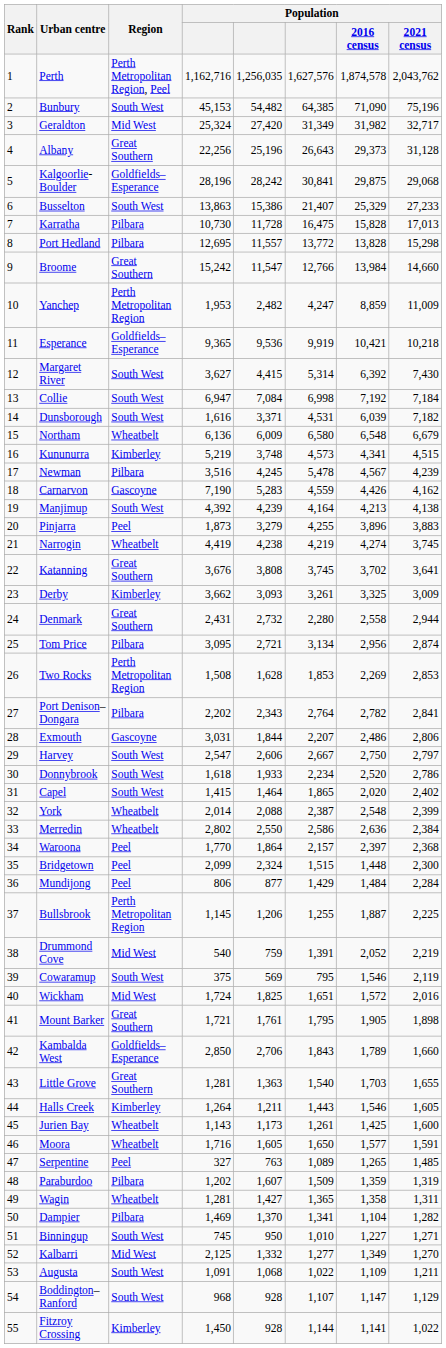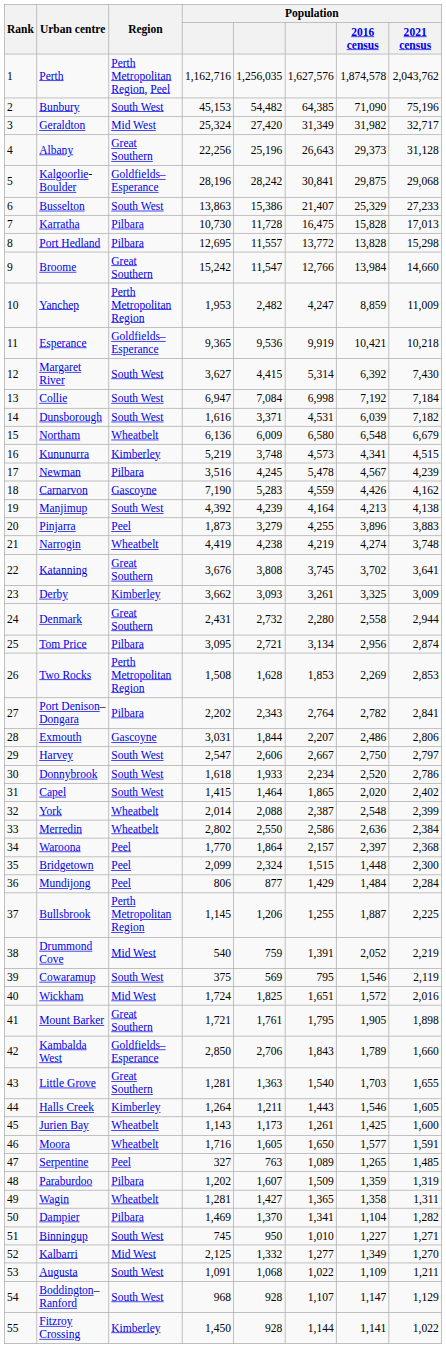 <table class="wikitable sortable">
 <tr>
 <th rowspan=2>Rank</th>
 <th rowspan=2>Urban centre</th>
 <th rowspan=2>Region</th>
 <th colspan="5">Population</th>
 </tr>
 <tr>
 <th></th>
 <th></th>
 <th></th>
 <th><a href='#'>2016 census</a></th>
 <th><a href='#'>2021 census</a></th>
 </tr>
 <tr>
 <td>1</td>
 <td><a href='#'>Perth</a></td>
 <td><a href='#'>Perth Metropolitan Region</a>, <a href='#'>Peel</a></td>
 <td align="right">1,162,716</td>
 <td align=right>1,256,035</td>
 <td align=right>1,627,576</td>
 <td align=right>1,874,578</td>
 <td align=right>2,043,762</td>
 </tr>
 <tr>
 <td>2</td>
 <td><a href='#'>Bunbury</a></td>
 <td><a href='#'>South West</a></td>
 <td align="right">45,153</td>
 <td align=right>54,482</td>
 <td align=right>64,385</td>
 <td align=right>71,090</td>
 <td align=right>75,196</td>
 </tr>
 <tr>
 <td>3</td>
 <td><a href='#'>Geraldton</a></td>
 <td><a href='#'>Mid West</a></td>
 <td align="right">25,324</td>
 <td align=right>27,420</td>
 <td align=right>31,349</td>
 <td align=right>31,982</td>
 <td align=right>32,717</td>
 </tr>
 <tr>
 <td>4</td>
 <td><a href='#'>Albany</a></td>
 <td><a href='#'>Great Southern</a></td>
 <td align="right">22,256</td>
 <td align="right">25,196</td>
 <td align="right">26,643</td>
 <td align="right">29,373</td>
 <td align="right">31,128</td>
 </tr>
 <tr>
 <td>5</td>
 <td><a href='#'>Kalgoorlie</a>-<a href='#'>Boulder</a></td>
 <td><a href='#'>Goldfields–Esperance</a></td>
 <td align="right">28,196</td>
 <td align=right>28,242</td>
 <td align=right>30,841</td>
 <td align=right>29,875</td>
 <td align=right>29,068</td>
 </tr>
 <tr>
 <td>6</td>
 <td><a href='#'>Busselton</a></td>
 <td><a href='#'>South West</a></td>
 <td align="right">13,863</td>
 <td align=right>15,386</td>
 <td align=right>21,407</td>
 <td align=right>25,329</td>
 <td align=right>27,233</td>
 </tr>
 <tr>
 <td>7</td>
 <td><a href='#'>Karratha</a></td>
 <td><a href='#'>Pilbara</a></td>
 <td align="right">10,730</td>
 <td align=right>11,728</td>
 <td align=right>16,475</td>
 <td align=right>15,828</td>
 <td align=right>17,013</td>
 </tr>
 <tr>
 <td>8</td>
 <td><a href='#'>Port Hedland</a></td>
 <td><a href='#'>Pilbara</a></td>
 <td align="right">12,695</td>
 <td align="right">11,557</td>
 <td align="right">13,772</td>
 <td align="right">13,828</td>
 <td align="right">15,298</td>
 </tr>
 <tr>
 <td>9</td>
 <td><a href='#'>Broome</a></td>
 <td><a href='#'>Great Southern</a></td>
 <td align="right">15,242</td>
 <td align=right>11,547</td>
 <td align=right>12,766</td>
 <td align=right>13,984</td>
 <td align=right>14,660</td>
 </tr>
 <tr>
 <td>10</td>
 <td><a href='#'>Yanchep</a></td>
 <td><a href='#'>Perth Metropolitan Region</a></td>
 <td align="right">1,953</td>
 <td align=right>2,482</td>
 <td align=right>4,247</td>
 <td align=right>8,859</td>
 <td align=right>11,009</td>
 </tr>
 <tr>
 <td>11</td>
 <td><a href='#'>Esperance</a></td>
 <td><a href='#'>Goldfields–Esperance</a></td>
 <td align="right">9,365</td>
 <td align="right">9,536</td>
 <td align="right">9,919</td>
 <td align="right">10,421</td>
 <td align="right">10,218</td>
 </tr>
 <tr>
 <td>12</td>
 <td><a href='#'>Margaret River</a></td>
 <td><a href='#'>South West</a></td>
 <td align="right">3,627</td>
 <td align="right">4,415</td>
 <td align="right">5,314</td>
 <td align="right">6,392</td>
 <td align="right">7,430</td>
 </tr>
 <tr>
 <td>13</td>
 <td><a href='#'>Collie</a></td>
 <td><a href='#'>South West</a></td>
 <td align="right">6,947</td>
 <td align=right>7,084</td>
 <td align=right>6,998</td>
 <td align=right>7,192</td>
 <td align=right>7,184</td>
 </tr>
 <tr>
 <td>14</td>
 <td><a href='#'>Dunsborough</a></td>
 <td><a href='#'>South West</a></td>
 <td align="right">1,616</td>
 <td align="right">3,371</td>
 <td align="right">4,531</td>
 <td align="right">6,039</td>
 <td align="right">7,182</td>
 </tr>
 <tr>
 <td>15</td>
 <td><a href='#'>Northam</a></td>
 <td><a href='#'>Wheatbelt</a></td>
 <td align="right">6,136</td>
 <td align=right>6,009</td>
 <td align=right>6,580</td>
 <td align=right>6,548</td>
 <td align=right>6,679</td>
 </tr>
 <tr>
 <td>16</td>
 <td><a href='#'>Kununurra</a></td>
 <td><a href='#'>Kimberley</a></td>
 <td align="right">5,219</td>
 <td align=right>3,748</td>
 <td align=right>4,573</td>
 <td align=right>4,341</td>
 <td align=right>4,515</td>
 </tr>
 <tr>
 <td>17</td>
 <td><a href='#'>Newman</a></td>
 <td><a href='#'>Pilbara</a></td>
 <td align="right">3,516</td>
 <td align="right">4,245</td>
 <td align="right">5,478</td>
 <td align="right">4,567</td>
 <td align="right">4,239</td>
 </tr>
 <tr>
 <td>18</td>
 <td><a href='#'>Carnarvon</a></td>
 <td><a href='#'>Gascoyne</a></td>
 <td align="right">7,190</td>
 <td align="right">5,283</td>
 <td align="right">4,559</td>
 <td align="right">4,426</td>
 <td align="right">4,162</td>
 </tr>
 <tr>
 <td>19</td>
 <td><a href='#'>Manjimup</a></td>
 <td><a href='#'>South West</a></td>
 <td align="right">4,392</td>
 <td align="right">4,239</td>
 <td align="right">4,164</td>
 <td align="right">4,213</td>
 <td align="right">4,138</td>
 </tr>
 <tr>
 <td>20</td>
 <td><a href='#'>Pinjarra</a></td>
 <td><a href='#'>Peel</a></td>
 <td align="right">1,873</td>
 <td align="right">3,279</td>
 <td align="right">4,255</td>
 <td align="right">3,896</td>
 <td align="right">3,883</td>
 </tr>
 <tr>
 <td>21</td>
 <td><a href='#'>Narrogin</a></td>
 <td><a href='#'>Wheatbelt</a></td>
 <td align="right">4,419</td>
 <td align=right>4,238</td>
 <td align=right>4,219</td>
 <td align=right>4,274</td>
-<td align=right>3,745</td>
+<td align=right>3,748</td>
 </tr>
 <tr>
 <td>22</td>
 <td><a href='#'>Katanning</a></td>
 <td><a href='#'>Great Southern</a></td>
 <td align="right">3,676</td>
 <td align=right>3,808</td>
 <td align=right>3,745</td>
 <td align=right>3,702</td>
 <td align=right>3,641</td>
 </tr>
 <tr>
 <td>23</td>
 <td><a href='#'>Derby</a></td>
 <td><a href='#'>Kimberley</a></td>
 <td align="right">3,662</td>
 <td align=right>3,093</td>
 <td align=right>3,261</td>
 <td align=right>3,325</td>
 <td align=right>3,009</td>
 </tr>
 <tr>
 <td>24</td>
 <td><a href='#'>Denmark</a></td>
 <td><a href='#'>Great Southern</a></td>
 <td align="right">2,431</td>
 <td align="right">2,732</td>
 <td align="right">2,280</td>
 <td align="right">2,558</td>
 <td align="right">2,944</td>
 </tr>
 <tr>
 <td>25</td>
 <td><a href='#'>Tom Price</a></td>
 <td><a href='#'>Pilbara</a></td>
 <td align="right">3,095</td>
 <td align=right>2,721</td>
 <td align=right>3,134</td>
 <td align=right>2,956</td>
 <td align=right>2,874</td>
 </tr>
 <tr>
 <td>26</td>
 <td><a href='#'>Two Rocks</a></td>
 <td><a href='#'>Perth Metropolitan Region</a></td>
 <td align="right">1,508</td>
 <td align="right">1,628</td>
 <td align="right">1,853</td>
 <td align="right">2,269</td>
 <td align="right">2,853</td>
 </tr>
 <tr>
 <td>27</td>
 <td><a href='#'>Port Denison</a>–<a href='#'>Dongara</a></td>
 <td><a href='#'>Pilbara</a></td>
 <td align="right">2,202</td>
 <td align=right>2,343</td>
 <td align=right>2,764</td>
 <td align=right>2,782</td>
 <td align=right>2,841</td>
 </tr>
 <tr>
 <td>28</td>
 <td><a href='#'>Exmouth</a></td>
 <td><a href='#'>Gascoyne</a></td>
 <td align="right">3,031</td>
 <td align="right">1,844</td>
 <td align="right">2,207</td>
 <td align="right">2,486</td>
 <td align="right">2,806</td>
 </tr>
 <tr>
 <td>29</td>
 <td><a href='#'>Harvey</a></td>
 <td><a href='#'>South West</a></td>
 <td align="right">2,547</td>
 <td align=right>2,606</td>
 <td align=right>2,667</td>
 <td align=right>2,750</td>
 <td align=right>2,797</td>
 </tr>
 <tr>
 <td>30</td>
 <td><a href='#'>Donnybrook</a></td>
 <td><a href='#'>South West</a></td>
 <td align="right">1,618</td>
 <td align="right">1,933</td>
 <td align="right">2,234</td>
 <td align="right">2,520</td>
 <td align="right">2,786</td>
 </tr>
 <tr>
 <td>31</td>
 <td><a href='#'>Capel</a></td>
 <td><a href='#'>South West</a></td>
 <td align="right">1,415</td>
 <td align="right">1,464</td>
 <td align="right">1,865</td>
 <td align="right">2,020</td>
 <td align="right">2,402</td>
 </tr>
 <tr>
 <td>32</td>
 <td><a href='#'>York</a></td>
 <td><a href='#'>Wheatbelt</a></td>
 <td align="right">2,014</td>
 <td align="right">2,088</td>
 <td align="right">2,387</td>
 <td align="right">2,548</td>
 <td align="right">2,399</td>
 </tr>
 <tr>
 <td>33</td>
 <td><a href='#'>Merredin</a></td>
 <td><a href='#'>Wheatbelt</a></td>
 <td align="right">2,802</td>
 <td align=right>2,550</td>
 <td align=right>2,586</td>
 <td align=right>2,636</td>
 <td align=right>2,384</td>
 </tr>
 <tr>
 <td>34</td>
 <td><a href='#'>Waroona</a></td>
 <td><a href='#'>Peel</a></td>
 <td align="right">1,770</td>
 <td align=right>1,864</td>
 <td align=right>2,157</td>
 <td align=right>2,397</td>
 <td align=right>2,368</td>
 </tr>
 <tr>
 <td>35</td>
 <td><a href='#'>Bridgetown</a></td>
 <td><a href='#'>Peel</a></td>
 <td align="right">2,099</td>
 <td align=right>2,324</td>
 <td align=right>1,515</td>
 <td align=right>1,448</td>
 <td align=right>2,300</td>
 </tr>
 <tr>
 <td>36</td>
 <td><a href='#'>Mundijong</a></td>
 <td><a href='#'>Peel</a></td>
 <td align="right">806</td>
 <td align="right">877</td>
 <td align="right">1,429</td>
 <td align="right">1,484</td>
 <td align="right">2,284</td>
 </tr>
 <tr>
 <td>37</td>
 <td><a href='#'>Bullsbrook</a></td>
 <td><a href='#'>Perth Metropolitan Region</a></td>
 <td align="right">1,145</td>
 <td align="right">1,206</td>
 <td align="right">1,255</td>
 <td align="right">1,887</td>
 <td align="right">2,225</td>
 </tr>
 <tr>
 <td>38</td>
 <td><a href='#'>Drummond Cove</a></td>
 <td><a href='#'>Mid West</a></td>
 <td align="right">540</td>
 <td align="right">759</td>
 <td align="right">1,391</td>
 <td align="right">2,052</td>
 <td align="right">2,219</td>
 </tr>
 <tr>
 <td>39</td>
 <td><a href='#'>Cowaramup</a></td>
 <td><a href='#'>South West</a></td>
 <td align="right">375</td>
 <td align="right">569</td>
 <td align="right">795</td>
 <td align="right">1,546</td>
 <td align="right">2,119</td>
 </tr>
 <tr>
 <td>40</td>
 <td><a href='#'>Wickham</a></td>
 <td><a href='#'>Mid West</a></td>
 <td align="right">1,724</td>
 <td align="right">1,825</td>
 <td align="right">1,651</td>
 <td align="right">1,572</td>
 <td align="right">2,016</td>
 </tr>
 <tr>
 <td>41</td>
 <td><a href='#'>Mount Barker</a></td>
 <td><a href='#'>Great Southern</a></td>
 <td align="right">1,721</td>
 <td align="right">1,761</td>
 <td align="right">1,795</td>
 <td align="right">1,905</td>
 <td align="right">1,898</td>
 </tr>
 <tr>
 <td>42</td>
 <td><a href='#'>Kambalda West</a></td>
 <td><a href='#'>Goldfields–Esperance</a></td>
 <td align="right">2,850</td>
 <td align="right">2,706</td>
 <td align="right">1,843</td>
 <td align="right">1,789</td>
 <td align="right">1,660</td>
 </tr>
 <tr>
 <td>43</td>
 <td><a href='#'>Little Grove</a></td>
 <td><a href='#'>Great Southern</a></td>
 <td align="right">1,281</td>
 <td align="right">1,363</td>
 <td align="right">1,540</td>
 <td align="right">1,703</td>
 <td align="right">1,655</td>
 </tr>
 <tr>
 <td>44</td>
 <td><a href='#'>Halls Creek</a></td>
 <td><a href='#'>Kimberley</a></td>
 <td align="right">1,264</td>
 <td align="right">1,211</td>
 <td align="right">1,443</td>
 <td align="right">1,546</td>
 <td align="right">1,605</td>
 </tr>
 <tr>
 <td>45</td>
 <td><a href='#'>Jurien Bay</a></td>
 <td><a href='#'>Wheatbelt</a></td>
 <td align="right">1,143</td>
 <td align=right>1,173</td>
 <td align=right>1,261</td>
 <td align=right>1,425</td>
 <td align=right>1,600</td>
 </tr>
 <tr>
 <td>46</td>
 <td><a href='#'>Moora</a></td>
 <td><a href='#'>Wheatbelt</a></td>
 <td align="right">1,716</td>
 <td align="right">1,605</td>
 <td align="right">1,650</td>
 <td align="right">1,577</td>
 <td align="right">1,591</td>
 </tr>
 <tr>
 <td>47</td>
 <td><a href='#'>Serpentine</a></td>
 <td><a href='#'>Peel</a></td>
 <td align="right">327</td>
 <td align="right">763</td>
 <td align="right">1,089</td>
 <td align="right">1,265</td>
 <td align="right">1,485</td>
 </tr>
 <tr>
 <td>48</td>
 <td><a href='#'>Paraburdoo</a></td>
 <td><a href='#'>Pilbara</a></td>
 <td align="right">1,202</td>
 <td align=right>1,607</td>
 <td align=right>1,509</td>
 <td align=right>1,359</td>
 <td align=right>1,319</td>
 </tr>
 <tr>
 <td>49</td>
 <td><a href='#'>Wagin</a></td>
 <td><a href='#'>Wheatbelt</a></td>
 <td align="right">1,281</td>
 <td align=right>1,427</td>
 <td align=right>1,365</td>
 <td align=right>1,358</td>
 <td align=right>1,311</td>
 </tr>
 <tr>
 <td>50</td>
 <td><a href='#'>Dampier</a></td>
 <td><a href='#'>Pilbara</a></td>
 <td align="right">1,469</td>
 <td align="right">1,370</td>
 <td align="right">1,341</td>
 <td align="right">1,104</td>
 <td align="right">1,282</td>
 </tr>
 <tr>
 <td>51</td>
 <td><a href='#'>Binningup</a></td>
 <td><a href='#'>South West</a></td>
 <td align="right">745</td>
 <td align="right">950</td>
 <td align="right">1,010</td>
 <td align="right">1,227</td>
 <td align="right">1,271</td>
 </tr>
 <tr>
 <td>52</td>
 <td><a href='#'>Kalbarri</a></td>
 <td><a href='#'>Mid West</a></td>
 <td align="right">2,125</td>
 <td align=right>1,332</td>
 <td align=right>1,277</td>
 <td align=right>1,349</td>
 <td align=right>1,270</td>
 </tr>
 <tr>
 <td>53</td>
 <td><a href='#'>Augusta</a></td>
 <td><a href='#'>South West</a></td>
 <td align="right">1,091</td>
 <td align=right>1,068</td>
 <td align=right>1,022</td>
 <td align=right>1,109</td>
 <td align=right>1,211</td>
 </tr>
 <tr>
 <td>54</td>
 <td><a href='#'>Boddington</a>–<a href='#'>Ranford</a></td>
 <td><a href='#'>South West</a></td>
 <td align="right">968</td>
 <td align="right">928</td>
 <td align="right">1,107</td>
 <td align="right">1,147</td>
 <td align="right">1,129</td>
 </tr>
 <tr>
 <td>55</td>
 <td><a href='#'>Fitzroy Crossing</a></td>
 <td><a href='#'>Kimberley</a></td>
 <td align="right">1,450</td>
 <td align="right">928</td>
 <td align="right">1,144</td>
 <td align="right">1,141</td>
 <td align="right">1,022</td>
 </tr>
 </table>
